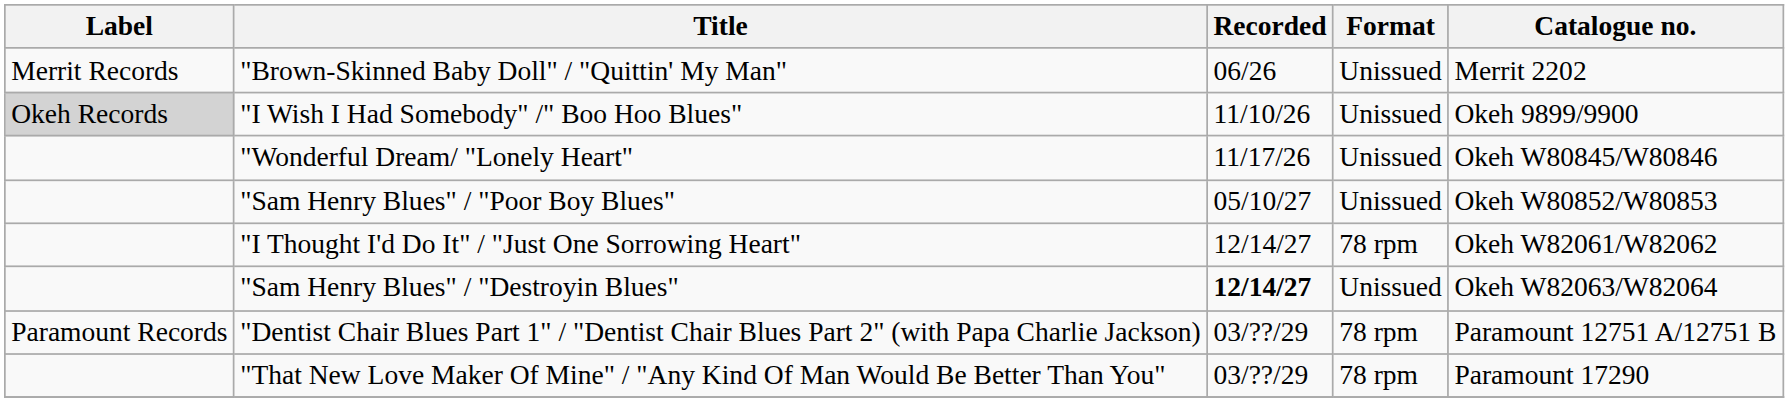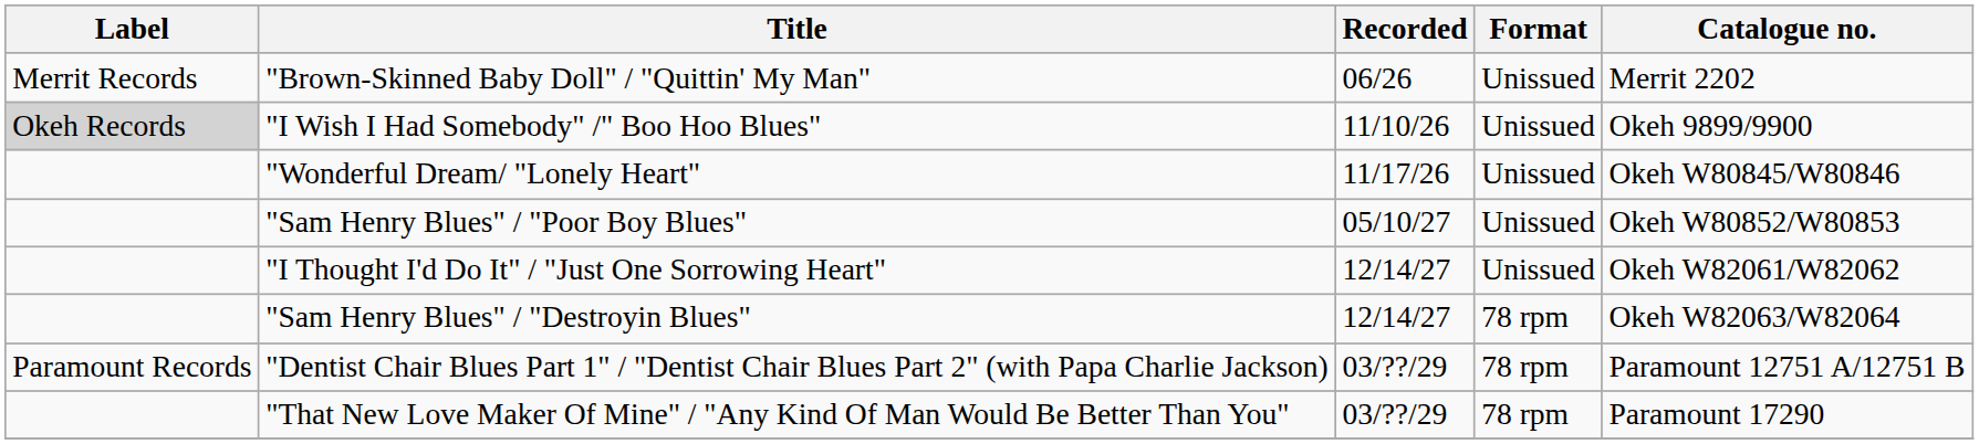 <table class="wikitable">
 <tr>
 <th>Label</th>
 <th>Title</th>
 <th>Recorded</th>
 <th>Format</th>
 <th>Catalogue no.</th>
 </tr>
 <tr>
 <td>Merrit Records</td>
 <td>"Brown-Skinned Baby Doll" / "Quittin' My Man"</td>
 <td>06/26</td>
 <td>Unissued</td>
 <td>Merrit 2202</td>
 </tr>
 <tr>
 <td style="background: lightgrey;">Okeh Records</td>
 <td>"I Wish I Had Somebody" /" Boo Hoo Blues"</td>
 <td>11/10/26</td>
 <td>Unissued</td>
 <td>Okeh 9899/9900</td>
 </tr>
 <tr>
 <td></td>
 <td>"Wonderful Dream/ "Lonely Heart"</td>
 <td>11/17/26</td>
 <td>Unissued</td>
 <td>Okeh W80845/W80846</td>
 </tr>
 <tr>
 <td></td>
 <td>"Sam Henry Blues" / "Poor Boy Blues"</td>
 <td>05/10/27</td>
 <td>Unissued</td>
 <td>Okeh W80852/W80853</td>
 </tr>
 <tr>
 <td></td>
 <td>"I Thought I'd Do It" / "Just One Sorrowing Heart"</td>
 <td>12/14/27</td>
-<td>78 rpm</td>
+<td>Unissued</td>
 <td>Okeh W82061/W82062</td>
 </tr>
 <tr>
 <td></td>
 <td>"Sam Henry Blues" / "Destroyin Blues"</td>
-<td><strong>12/14/27</strong></td>
-<td>Unissued</td>
+<td>12/14/27</td>
+<td>78 rpm</td>
 <td>Okeh W82063/W82064</td>
 </tr>
 <tr>
 <td>Paramount Records</td>
 <td>"Dentist Chair Blues Part 1" / "Dentist Chair Blues Part 2" (with Papa Charlie Jackson)</td>
 <td>03/??/29</td>
 <td>78 rpm</td>
 <td>Paramount 12751 A/12751 B</td>
 </tr>
 <tr>
 <td></td>
 <td>"That New Love Maker Of Mine" / "Any Kind Of Man Would Be Better Than You"</td>
 <td>03/??/29</td>
 <td>78 rpm</td>
 <td>Paramount 17290</td>
 </tr>
 <tr>
 </tr>
 </table>
